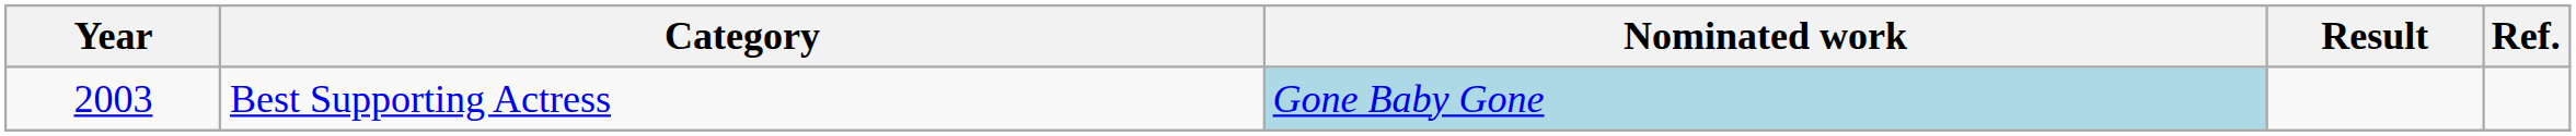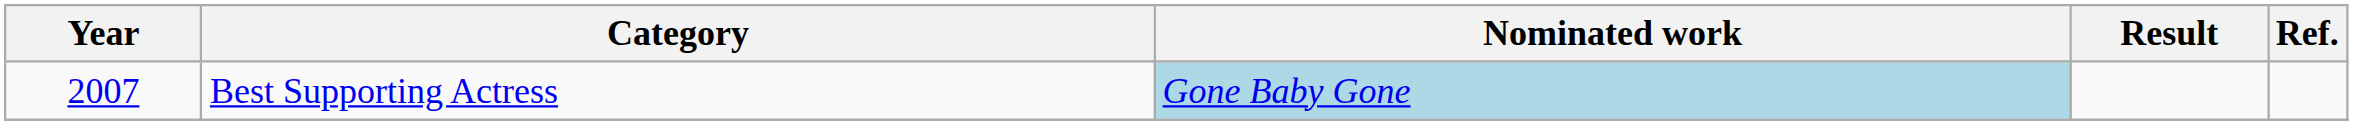 <table class=wikitable>
 <tr>
 <th scope="col" style="width:5em;">Year</th>
 <th scope="col" style="width:26em;">Category</th>
 <th scope="col" style="width:25em;">Nominated work</th>
 <th scope="col" style="width:5em;">Result</th>
 <th>Ref.</th>
 </tr>
 <tr>
-<td style="text-align:center;"><a href='#'>2003</a></td>
+<td style="text-align:center;"><a href='#'>2007</a></td>
 <td><a href='#'>Best Supporting Actress</a></td>
 <td style="background: lightblue;"><em><a href='#'>Gone Baby Gone</a></em></td>
 <td></td>
 <td></td>
 </tr>
 <tr>
 </tr>
 </table>
